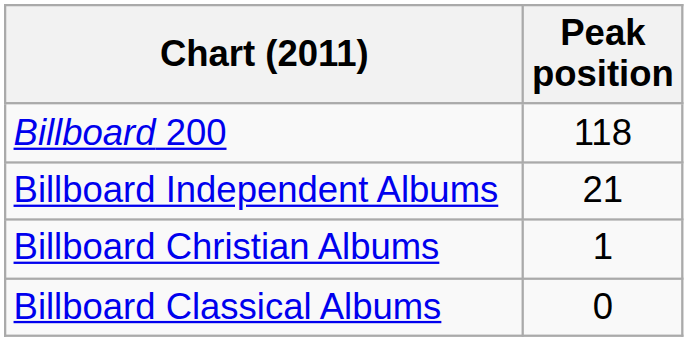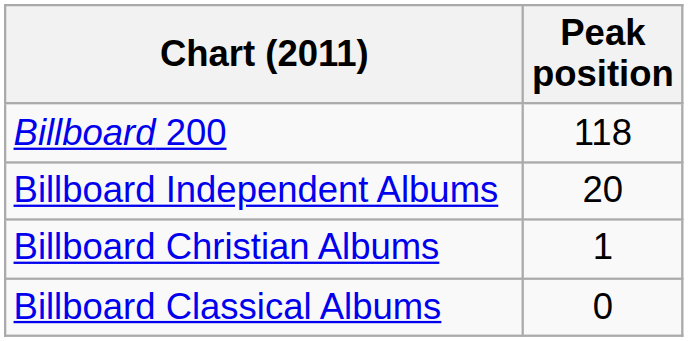 <table class="wikitable sortable">
 <tr>
 <th style="text-align:center; width:220px;">Chart (2011)</th>
 <th style="text-align:center;">Peak<br>position</th>
 </tr>
 <tr>
 <td><a href='#'><em>Billboard</em> 200</a></td>
 <td style="text-align:center;">118</td>
 </tr>
 <tr>
 <td><a href='#'>Billboard Independent Albums</a></td>
-<td style="text-align:center;">21</td>
+<td style="text-align:center;">20</td>
 </tr>
 <tr>
 <td><a href='#'>Billboard Christian Albums</a></td>
 <td style="text-align:center;">1</td>
 </tr>
 <tr>
 <td><a href='#'>Billboard Classical Albums</a></td>
 <td style="text-align:center;">0</td>
 </tr>
 </table>
